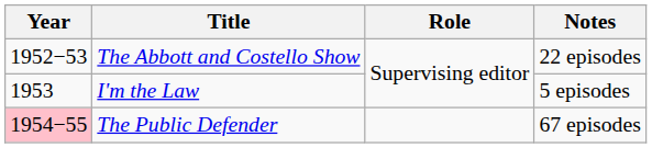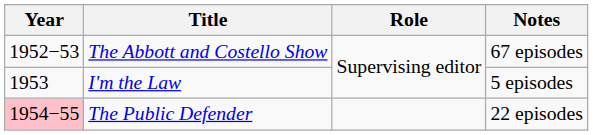 <table class="wikitable">
 <tr>
 <th>Year</th>
 <th>Title</th>
 <th>Role</th>
 <th>Notes</th>
 </tr>
 <tr>
 <td>1952−53</td>
 <td><em><a href='#'>The Abbott and Costello Show</a></em></td>
 <td rowspan=2>Supervising editor</td>
-<td>22 episodes</td>
+<td>67 episodes</td>
 </tr>
 <tr>
 <td>1953</td>
 <td><em><a href='#'>I'm the Law</a></em></td>
 <td>5 episodes</td>
 </tr>
 <tr>
 <td style="background: pink;">1954−55</td>
 <td><em><a href='#'>The Public Defender</a></em></td>
 <td></td>
-<td>67 episodes</td>
+<td>22 episodes</td>
 </tr>
 </table>
